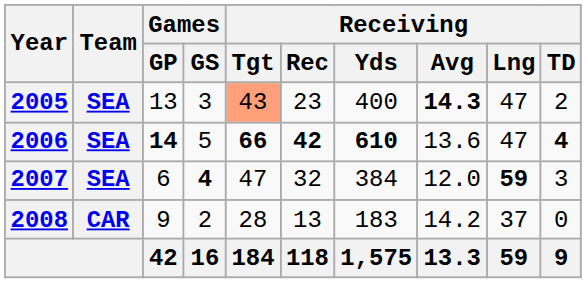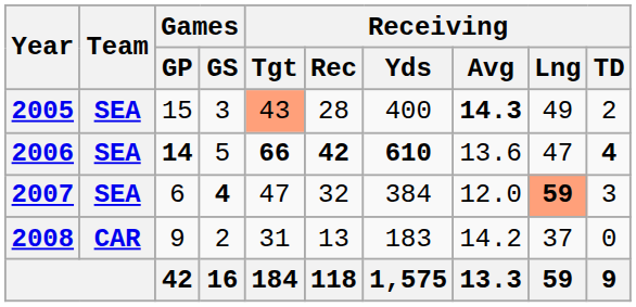 <table class="wikitable" style="text-align:center">
 <tr>
 <th rowspan="2">Year</th>
 <th rowspan="2">Team</th>
 <th colspan="2">Games</th>
 <th colspan="6">Receiving</th>
 </tr>
 <tr>
 <th>GP</th>
 <th>GS</th>
 <th>Tgt</th>
 <th>Rec</th>
 <th>Yds</th>
 <th>Avg</th>
 <th>Lng</th>
 <th>TD</th>
 </tr>
 <tr>
 <th><a href='#'>2005</a></th>
 <th><a href='#'>SEA</a></th>
-<td>13</td>
+<td>15</td>
 <td>3</td>
 <td style="background: lightsalmon;">43</td>
-<td>23</td>
+<td>28</td>
 <td>400</td>
 <td><strong>14.3</strong></td>
-<td>47</td>
+<td>49</td>
 <td>2</td>
 </tr>
 <tr>
 <th><a href='#'>2006</a></th>
 <th><a href='#'>SEA</a></th>
 <td><strong>14</strong></td>
 <td>5</td>
 <td><strong>66</strong></td>
 <td><strong>42</strong></td>
 <td><strong>610</strong></td>
 <td>13.6</td>
 <td>47</td>
 <td><strong>4</strong></td>
 </tr>
 <tr>
 <th><a href='#'>2007</a></th>
 <th><a href='#'>SEA</a></th>
 <td>6</td>
 <td><strong>4</strong></td>
 <td>47</td>
 <td>32</td>
 <td>384</td>
 <td>12.0</td>
-<td><strong>59</strong></td>
+<td style="background: lightsalmon;"><strong>59</strong></td>
 <td>3</td>
 </tr>
 <tr>
 <th><a href='#'>2008</a></th>
 <th><a href='#'>CAR</a></th>
 <td>9</td>
 <td>2</td>
-<td>28</td>
+<td>31</td>
 <td>13</td>
 <td>183</td>
 <td>14.2</td>
 <td>37</td>
 <td>0</td>
 </tr>
 <tr>
 <th colspan="2"></th>
 <th>42</th>
 <th>16</th>
 <th>184</th>
 <th>118</th>
 <th>1,575</th>
 <th>13.3</th>
 <th>59</th>
 <th>9</th>
 </tr>
 </table>
